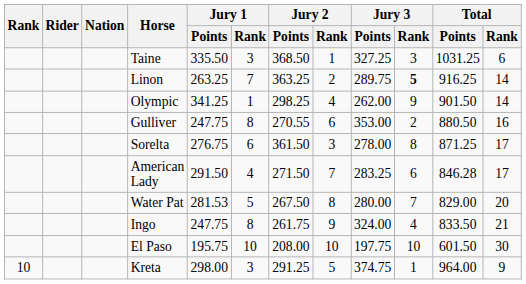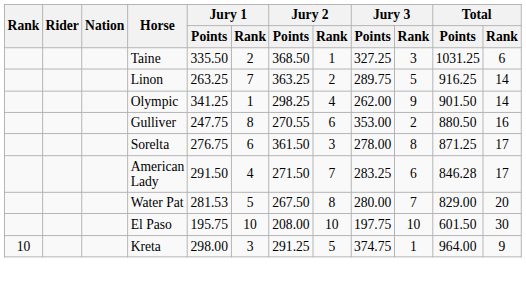 <table class="wikitable sortable" style="text-align:center">
 <tr>
 <th rowspan=2>Rank</th>
 <th rowspan=2>Rider</th>
 <th rowspan=2>Nation</th>
 <th rowspan=2>Horse</th>
 <th colspan=2>Jury 1</th>
 <th colspan=2>Jury 2</th>
 <th colspan=2>Jury 3</th>
 <th colspan=2>Total</th>
 </tr>
 <tr>
 <th>Points</th>
 <th>Rank</th>
 <th>Points</th>
 <th>Rank</th>
 <th>Points</th>
 <th>Rank</th>
 <th>Points</th>
 <th>Rank</th>
 </tr>
 <tr>
 <td></td>
 <td align=left></td>
 <td align=left></td>
 <td align=left>Taine</td>
 <td>335.50</td>
-<td>3</td>
+<td>2</td>
 <td>368.50</td>
 <td>1</td>
 <td>327.25</td>
 <td>3</td>
 <td>1031.25</td>
 <td>6</td>
 </tr>
 <tr>
 <td></td>
 <td align=left></td>
 <td align=left></td>
 <td align=left>Linon</td>
 <td>263.25</td>
 <td>7</td>
 <td>363.25</td>
 <td>2</td>
 <td>289.75</td>
-<td><strong>5</strong></td>
+<td>5</td>
 <td>916.25</td>
 <td>14</td>
 </tr>
 <tr>
 <td></td>
 <td align=left></td>
 <td align=left></td>
 <td align=left>Olympic</td>
 <td>341.25</td>
 <td>1</td>
 <td>298.25</td>
 <td>4</td>
 <td>262.00</td>
 <td>9</td>
 <td>901.50</td>
 <td>14</td>
 </tr>
 <tr>
 <td></td>
 <td align=left></td>
 <td align=left></td>
 <td align=left>Gulliver</td>
 <td>247.75</td>
 <td>8</td>
 <td>270.55</td>
 <td>6</td>
 <td>353.00</td>
 <td>2</td>
 <td>880.50</td>
 <td>16</td>
 </tr>
 <tr>
 <td></td>
 <td align=left></td>
 <td align=left></td>
 <td align=left>Sorelta</td>
 <td>276.75</td>
 <td>6</td>
 <td>361.50</td>
 <td>3</td>
 <td>278.00</td>
 <td>8</td>
 <td>871.25</td>
 <td>17</td>
 </tr>
 <tr>
 <td></td>
 <td align=left></td>
 <td align=left></td>
 <td align=left>American Lady</td>
 <td>291.50</td>
 <td>4</td>
 <td>271.50</td>
 <td>7</td>
 <td>283.25</td>
 <td>6</td>
 <td>846.28</td>
 <td>17</td>
 </tr>
 <tr>
 <td></td>
 <td align=left></td>
 <td align=left></td>
 <td align=left>Water Pat</td>
 <td>281.53</td>
 <td>5</td>
 <td>267.50</td>
 <td>8</td>
 <td>280.00</td>
 <td>7</td>
 <td>829.00</td>
 <td>20</td>
 </tr>
 <tr>
 <td></td>
 <td align=left></td>
 <td align=left></td>
-<td align=left>Ingo</td>
-<td>247.75</td>
-<td>8</td>
-<td>261.75</td>
-<td>9</td>
-<td>324.00</td>
-<td>4</td>
-<td>833.50</td>
-<td>21</td>
-</tr>
-<tr>
-<td></td>
-<td align=left></td>
-<td align=left></td>
 <td align=left>El Paso</td>
 <td>195.75</td>
 <td>10</td>
 <td>208.00</td>
 <td>10</td>
 <td>197.75</td>
 <td>10</td>
 <td>601.50</td>
 <td>30</td>
 </tr>
 <tr>
 <td>10</td>
 <td align=left></td>
 <td align=left></td>
 <td align=left>Kreta</td>
 <td>298.00</td>
 <td>3</td>
 <td>291.25</td>
 <td>5</td>
 <td>374.75</td>
 <td>1</td>
 <td>964.00</td>
 <td>9</td>
 </tr>
 </table>
